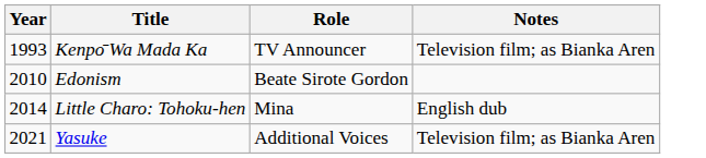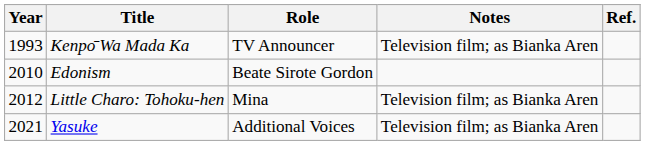 <table class="wikitable">
 <tr>
 <th>Year</th>
 <th>Title</th>
 <th>Role</th>
 <th>Notes</th>
+<th>Ref.</th>
 </tr>
 <tr>
 <td>1993</td>
 <td><em>Kenpо̄ Wa Mada Ka</em></td>
 <td>TV Announcer</td>
 <td>Television film; as Bianka Aren</td>
+<td></td>
 </tr>
 <tr>
 <td>2010</td>
 <td><em>Edonism</em></td>
 <td>Beate Sirote Gordon</td>
 <td></td>
+<td></td>
 </tr>
 <tr>
-<td>2014</td>
+<td>2012</td>
 <td><em>Little Charo: Tohoku-hen</em></td>
 <td>Mina</td>
-<td>English dub</td>
+<td>Television film; as Bianka Aren</td>
+<td></td>
 </tr>
 <tr>
 <td>2021</td>
 <td><em><a href='#'>Yasuke</a></em></td>
 <td>Additional Voices</td>
 <td>Television film; as Bianka Aren</td>
+<td></td>
 </tr>
 </table>
